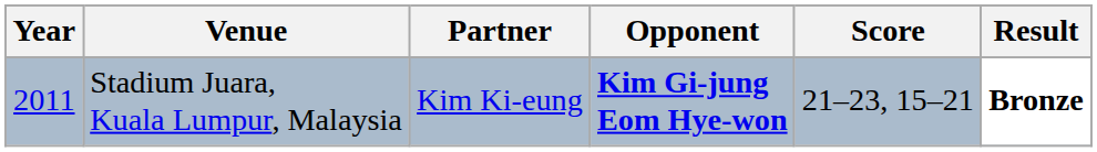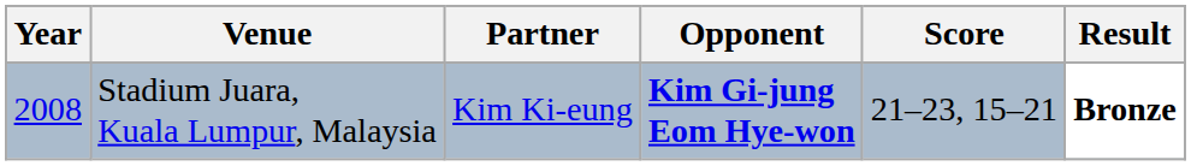 <table class="sortable wikitable" style="font-size: 90%;">
 <tr>
 <th>Year</th>
 <th>Venue</th>
 <th>Partner</th>
 <th>Opponent</th>
 <th>Score</th>
 <th>Result</th>
 </tr>
 <tr style="background:#AABBCC">
-<td align="center"><a href='#'>2011</a></td>
+<td align="center"><a href='#'>2008</a></td>
 <td align="left">Stadium Juara,<br><a href='#'>Kuala Lumpur</a>, Malaysia</td>
 <td align="left"> <a href='#'>Kim Ki-eung</a></td>
 <td align="left"><strong> <a href='#'>Kim Gi-jung</a><br> <a href='#'>Eom Hye-won</a></strong></td>
 <td align="left">21–23, 15–21</td>
 <td style="text-align:left; background:white"> <strong>Bronze</strong></td>
 </tr>
 </table>
